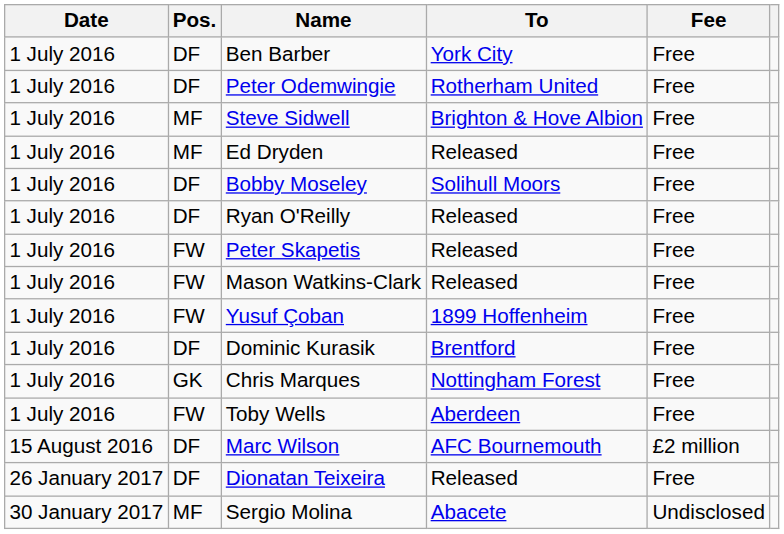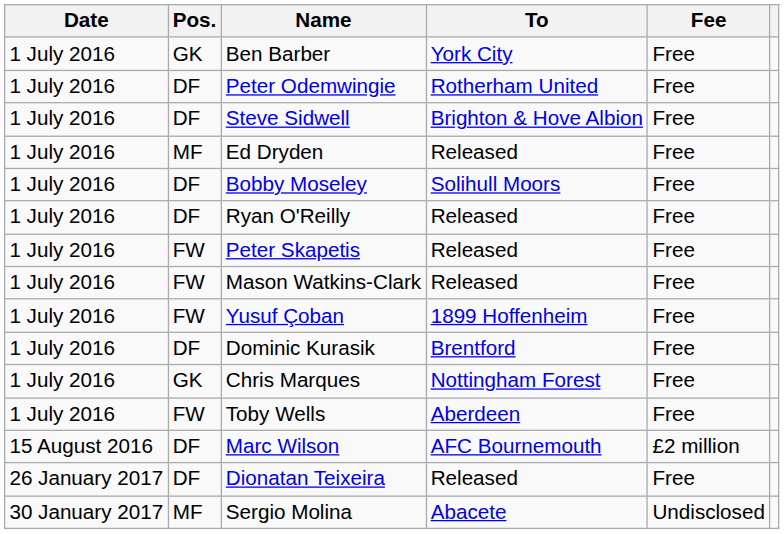 <table class="wikitable">
 <tr>
 <th>Date</th>
 <th>Pos.</th>
 <th>Name</th>
 <th>To</th>
 <th>Fee</th>
 <th></th>
 </tr>
 <tr>
 <td>1 July 2016</td>
-<td>DF</td>
+<td>GK</td>
 <td> Ben Barber</td>
 <td> <a href='#'>York City</a></td>
 <td>Free</td>
 <td></td>
 </tr>
 <tr>
 <td>1 July 2016</td>
 <td>DF</td>
 <td> <a href='#'>Peter Odemwingie</a></td>
 <td> <a href='#'>Rotherham United</a></td>
 <td>Free</td>
 <td></td>
 </tr>
 <tr>
 <td>1 July 2016</td>
-<td>MF</td>
+<td>DF</td>
 <td> <a href='#'>Steve Sidwell</a></td>
 <td> <a href='#'>Brighton & Hove Albion</a></td>
 <td>Free</td>
 <td></td>
 </tr>
 <tr>
 <td>1 July 2016</td>
 <td>MF</td>
 <td> Ed Dryden</td>
 <td>Released</td>
 <td>Free</td>
 <td></td>
 </tr>
 <tr>
 <td>1 July 2016</td>
 <td>DF</td>
 <td> <a href='#'>Bobby Moseley</a></td>
 <td> <a href='#'>Solihull Moors</a></td>
 <td>Free</td>
 <td></td>
 </tr>
 <tr>
 <td>1 July 2016</td>
 <td>DF</td>
 <td> Ryan O'Reilly</td>
 <td>Released</td>
 <td>Free</td>
 <td></td>
 </tr>
 <tr>
 <td>1 July 2016</td>
 <td>FW</td>
 <td> <a href='#'>Peter Skapetis</a></td>
 <td>Released</td>
 <td>Free</td>
 <td></td>
 </tr>
 <tr>
 <td>1 July 2016</td>
 <td>FW</td>
 <td> Mason Watkins-Clark</td>
 <td>Released</td>
 <td>Free</td>
 <td></td>
 </tr>
 <tr>
 <td>1 July 2016</td>
 <td>FW</td>
 <td> <a href='#'>Yusuf Çoban</a></td>
 <td> <a href='#'>1899 Hoffenheim</a></td>
 <td>Free</td>
 <td></td>
 </tr>
 <tr>
 <td>1 July 2016</td>
 <td>DF</td>
 <td> Dominic Kurasik</td>
 <td> <a href='#'>Brentford</a></td>
 <td>Free</td>
 <td></td>
 </tr>
 <tr>
 <td>1 July 2016</td>
 <td>GK</td>
 <td> Chris Marques</td>
 <td> <a href='#'>Nottingham Forest</a></td>
 <td>Free</td>
 <td></td>
 </tr>
 <tr>
 <td>1 July 2016</td>
 <td>FW</td>
 <td> Toby Wells</td>
 <td> <a href='#'>Aberdeen</a></td>
 <td>Free</td>
 <td></td>
 </tr>
 <tr>
 <td>15 August 2016</td>
 <td>DF</td>
 <td> <a href='#'>Marc Wilson</a></td>
 <td> <a href='#'>AFC Bournemouth</a></td>
 <td>£2 million</td>
 <td></td>
 </tr>
 <tr>
 <td>26 January 2017</td>
 <td>DF</td>
 <td> <a href='#'>Dionatan Teixeira</a></td>
 <td>Released</td>
 <td>Free</td>
 <td></td>
 </tr>
 <tr>
 <td>30 January 2017</td>
 <td>MF</td>
 <td> Sergio Molina</td>
 <td> <a href='#'>Abacete</a></td>
 <td>Undisclosed</td>
 <td></td>
 </tr>
 </table>
